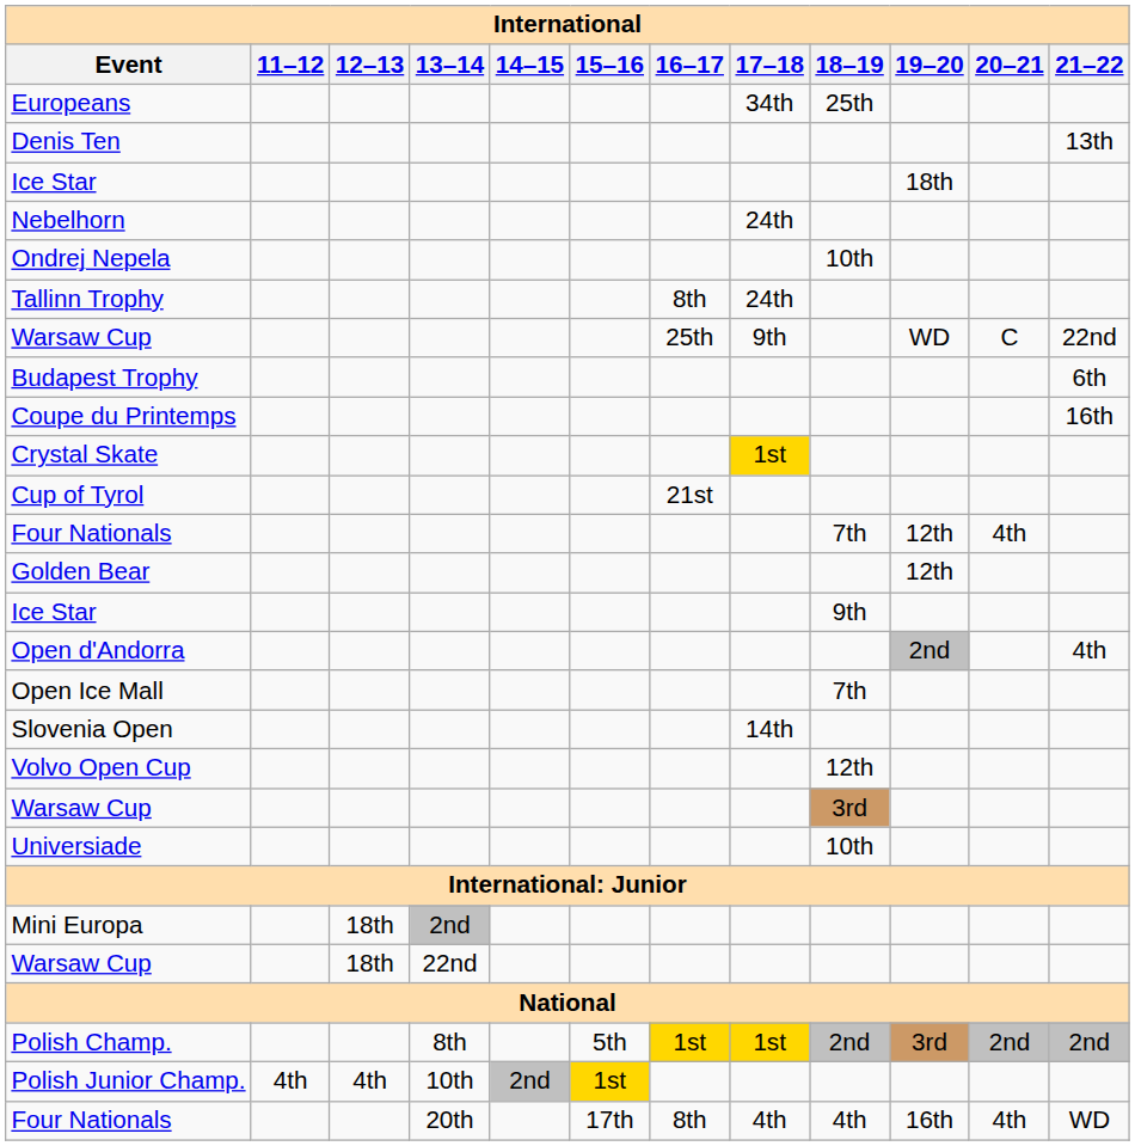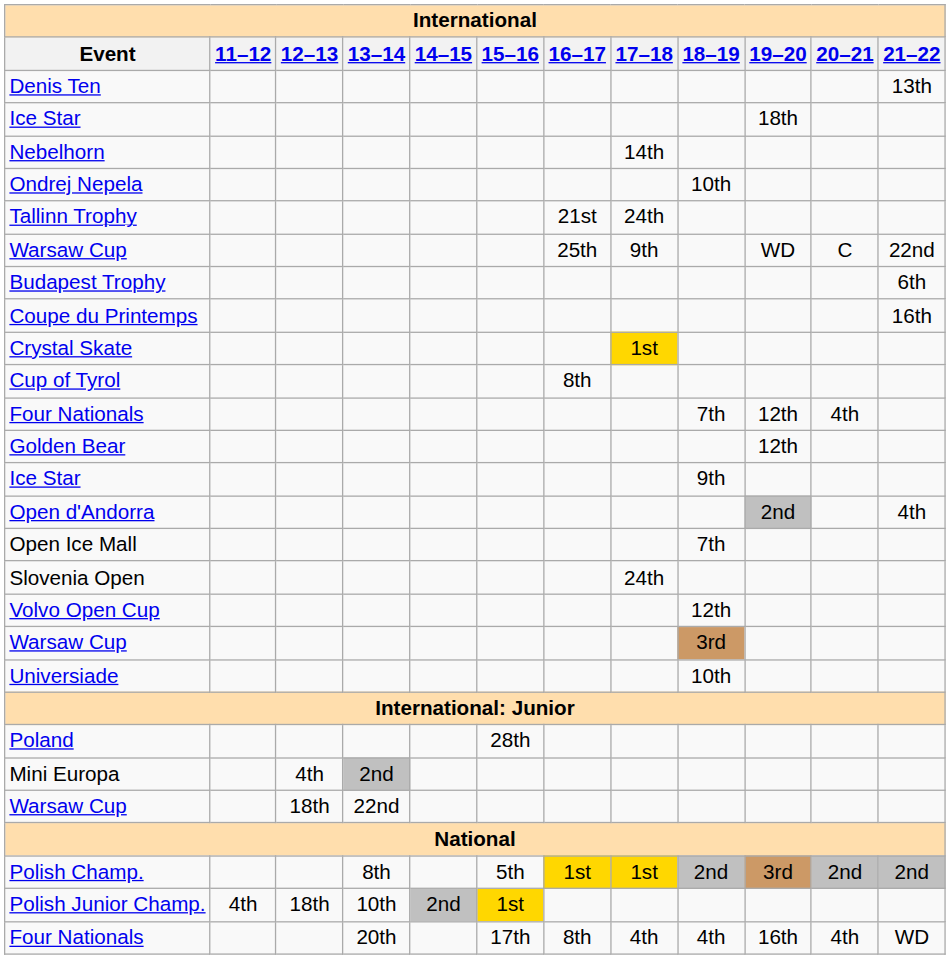 <table class="wikitable" style="text-align:center">
 <tr>
 <th colspan="12" style="background-color: #ffdead; " align="center">International</th>
 </tr>
 <tr>
 <th>Event</th>
 <th><a href='#'>11–12</a></th>
 <th><a href='#'>12–13</a></th>
 <th><a href='#'>13–14</a></th>
 <th><a href='#'>14–15</a></th>
 <th><a href='#'>15–16</a></th>
 <th><a href='#'>16–17</a></th>
 <th><a href='#'>17–18</a></th>
 <th><a href='#'>18–19</a></th>
 <th><a href='#'>19–20</a></th>
 <th><a href='#'>20–21</a></th>
 <th><a href='#'>21–22</a></th>
-</tr>
-<tr>
-<td align=left><a href='#'>Europeans</a></td>
-<td></td>
-<td></td>
-<td></td>
-<td></td>
-<td></td>
-<td></td>
-<td>34th</td>
-<td>25th</td>
-<td></td>
-<td></td>
-<td></td>
 </tr>
 <tr>
 <td align=left> <a href='#'>Denis Ten</a></td>
 <td></td>
 <td></td>
 <td></td>
 <td></td>
 <td></td>
 <td></td>
 <td></td>
 <td></td>
 <td></td>
 <td></td>
 <td>13th</td>
 </tr>
 <tr>
 <td align=left> <a href='#'>Ice Star</a></td>
 <td></td>
 <td></td>
 <td></td>
 <td></td>
 <td></td>
 <td></td>
 <td></td>
 <td></td>
 <td>18th</td>
 <td></td>
 <td></td>
 </tr>
 <tr>
 <td align=left> <a href='#'>Nebelhorn</a></td>
 <td></td>
 <td></td>
 <td></td>
 <td></td>
 <td></td>
 <td></td>
-<td>24th</td>
+<td>14th</td>
 <td></td>
 <td></td>
 <td></td>
 <td></td>
 </tr>
 <tr>
 <td align=left> <a href='#'>Ondrej Nepela</a></td>
 <td></td>
 <td></td>
 <td></td>
 <td></td>
 <td></td>
 <td></td>
 <td></td>
 <td>10th</td>
 <td></td>
 <td></td>
 <td></td>
 </tr>
 <tr>
 <td align=left> <a href='#'>Tallinn Trophy</a></td>
 <td></td>
 <td></td>
 <td></td>
 <td></td>
 <td></td>
-<td>8th</td>
+<td>21st</td>
 <td>24th</td>
 <td></td>
 <td></td>
 <td></td>
 <td></td>
 </tr>
 <tr>
 <td align=left> <a href='#'>Warsaw Cup</a></td>
 <td></td>
 <td></td>
 <td></td>
 <td></td>
 <td></td>
 <td>25th</td>
 <td>9th</td>
 <td></td>
 <td>WD</td>
 <td>C</td>
 <td>22nd</td>
 </tr>
 <tr>
 <td align=left><a href='#'>Budapest Trophy</a></td>
 <td></td>
 <td></td>
 <td></td>
 <td></td>
 <td></td>
 <td></td>
 <td></td>
 <td></td>
 <td></td>
 <td></td>
 <td>6th</td>
 </tr>
 <tr>
 <td align=left><a href='#'>Coupe du Printemps</a></td>
 <td></td>
 <td></td>
 <td></td>
 <td></td>
 <td></td>
 <td></td>
 <td></td>
 <td></td>
 <td></td>
 <td></td>
 <td>16th</td>
 </tr>
 <tr>
 <td align=left><a href='#'>Crystal Skate</a></td>
 <td></td>
 <td></td>
 <td></td>
 <td></td>
 <td></td>
 <td></td>
 <td bgcolor="gold">1st</td>
 <td></td>
 <td></td>
 <td></td>
 <td></td>
 </tr>
 <tr>
 <td align=left><a href='#'>Cup of Tyrol</a></td>
 <td></td>
 <td></td>
 <td></td>
 <td></td>
 <td></td>
-<td>21st</td>
+<td>8th</td>
 <td></td>
 <td></td>
 <td></td>
 <td></td>
 <td></td>
 </tr>
 <tr>
 <td align=left><a href='#'>Four Nationals</a></td>
 <td></td>
 <td></td>
 <td></td>
 <td></td>
 <td></td>
 <td></td>
 <td></td>
 <td>7th</td>
 <td>12th</td>
 <td>4th</td>
 <td></td>
 </tr>
 <tr>
 <td align=left><a href='#'>Golden Bear</a></td>
 <td></td>
 <td></td>
 <td></td>
 <td></td>
 <td></td>
 <td></td>
 <td></td>
 <td></td>
 <td>12th</td>
 <td></td>
 <td></td>
 </tr>
 <tr>
 <td align=left><a href='#'>Ice Star</a></td>
 <td></td>
 <td></td>
 <td></td>
 <td></td>
 <td></td>
 <td></td>
 <td></td>
 <td>9th</td>
 <td></td>
 <td></td>
 <td></td>
 </tr>
 <tr>
 <td align=left><a href='#'>Open d'Andorra</a></td>
 <td></td>
 <td></td>
 <td></td>
 <td></td>
 <td></td>
 <td></td>
 <td></td>
 <td></td>
 <td bgcolor="silver">2nd</td>
 <td></td>
 <td>4th</td>
 </tr>
 <tr>
 <td align=left>Open Ice Mall</td>
 <td></td>
 <td></td>
 <td></td>
 <td></td>
 <td></td>
 <td></td>
 <td></td>
 <td>7th</td>
 <td></td>
 <td></td>
 <td></td>
 </tr>
 <tr>
 <td align=left>Slovenia Open</td>
 <td></td>
 <td></td>
 <td></td>
 <td></td>
 <td></td>
 <td></td>
-<td>14th</td>
+<td>24th</td>
 <td></td>
 <td></td>
 <td></td>
 <td></td>
 </tr>
 <tr>
 <td align=left><a href='#'>Volvo Open Cup</a></td>
 <td></td>
 <td></td>
 <td></td>
 <td></td>
 <td></td>
 <td></td>
 <td></td>
 <td>12th</td>
 <td></td>
 <td></td>
 <td></td>
 </tr>
 <tr>
 <td align=left><a href='#'>Warsaw Cup</a></td>
 <td></td>
 <td></td>
 <td></td>
 <td></td>
 <td></td>
 <td></td>
 <td></td>
 <td bgcolor="cc9966">3rd</td>
 <td></td>
 <td></td>
 <td></td>
 </tr>
 <tr>
 <td align=left><a href='#'>Universiade</a></td>
 <td></td>
 <td></td>
 <td></td>
 <td></td>
 <td></td>
 <td></td>
 <td></td>
 <td>10th</td>
 <td></td>
 <td></td>
 <td></td>
 </tr>
 <tr>
 <th colspan="12" style="background-color: #ffdead; " align="center">International: Junior</th>
 </tr>
 <tr>
+<td align=left> <a href='#'>Poland</a></td>
+<td></td>
+<td></td>
+<td></td>
+<td></td>
+<td>28th</td>
+<td></td>
+<td></td>
+<td></td>
+<td></td>
+<td></td>
+<td></td>
+</tr>
+<tr>
 <td align=left>Mini Europa</td>
 <td></td>
-<td>18th</td>
+<td>4th</td>
 <td bgcolor="silver">2nd</td>
 <td></td>
 <td></td>
 <td></td>
 <td></td>
 <td></td>
 <td></td>
 <td></td>
 <td></td>
 </tr>
 <tr>
 <td align=left><a href='#'>Warsaw Cup</a></td>
 <td></td>
 <td>18th</td>
 <td>22nd</td>
 <td></td>
 <td></td>
 <td></td>
 <td></td>
 <td></td>
 <td></td>
 <td></td>
 <td></td>
 </tr>
 <tr>
 <th colspan="12" style="background-color: #ffdead; " align="center">National</th>
 </tr>
 <tr>
 <td align="left"><a href='#'>Polish Champ.</a></td>
 <td></td>
 <td></td>
 <td>8th</td>
 <td></td>
 <td>5th</td>
 <td bgcolor="gold">1st</td>
 <td bgcolor="gold">1st</td>
 <td bgcolor="silver">2nd</td>
 <td bgcolor="cc9966">3rd</td>
 <td bgcolor="silver">2nd</td>
 <td bgcolor="silver">2nd</td>
 </tr>
 <tr>
 <td align="left"><a href='#'>Polish Junior Champ.</a></td>
 <td>4th</td>
-<td>4th</td>
+<td>18th</td>
 <td>10th</td>
 <td bgcolor="silver">2nd</td>
 <td bgcolor="gold">1st</td>
 <td></td>
 <td></td>
 <td></td>
 <td></td>
 <td></td>
 <td></td>
 </tr>
 <tr>
 <td align="left"><a href='#'>Four Nationals</a></td>
 <td></td>
 <td></td>
 <td>20th</td>
 <td></td>
 <td>17th</td>
 <td>8th</td>
 <td>4th</td>
 <td>4th</td>
 <td>16th</td>
 <td>4th</td>
 <td>WD</td>
 </tr>
 </table>
